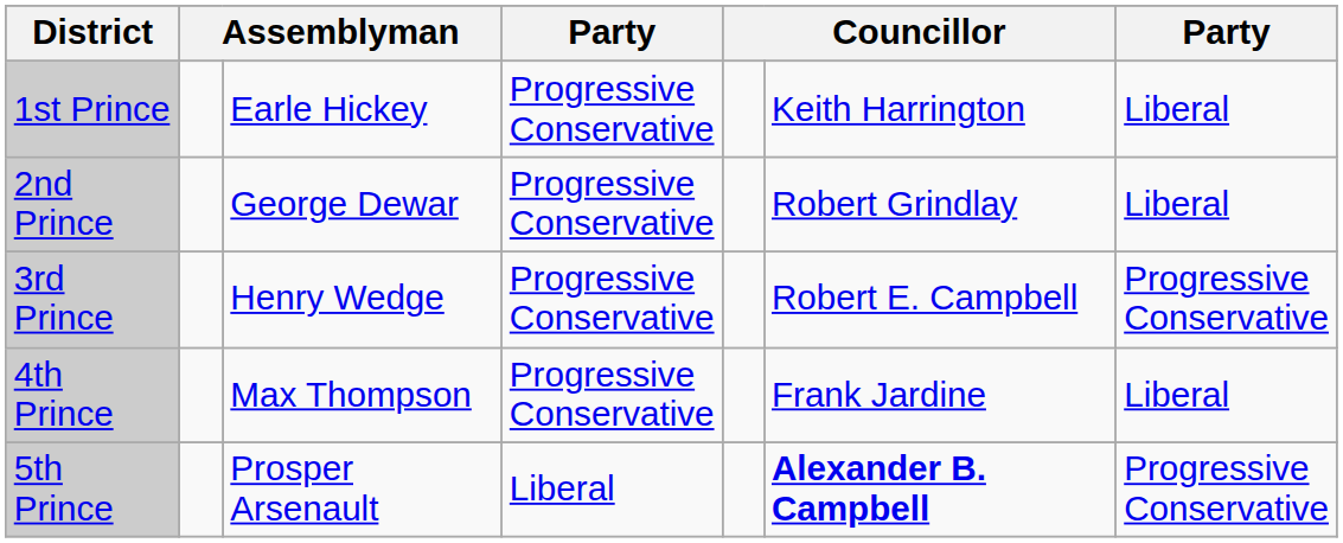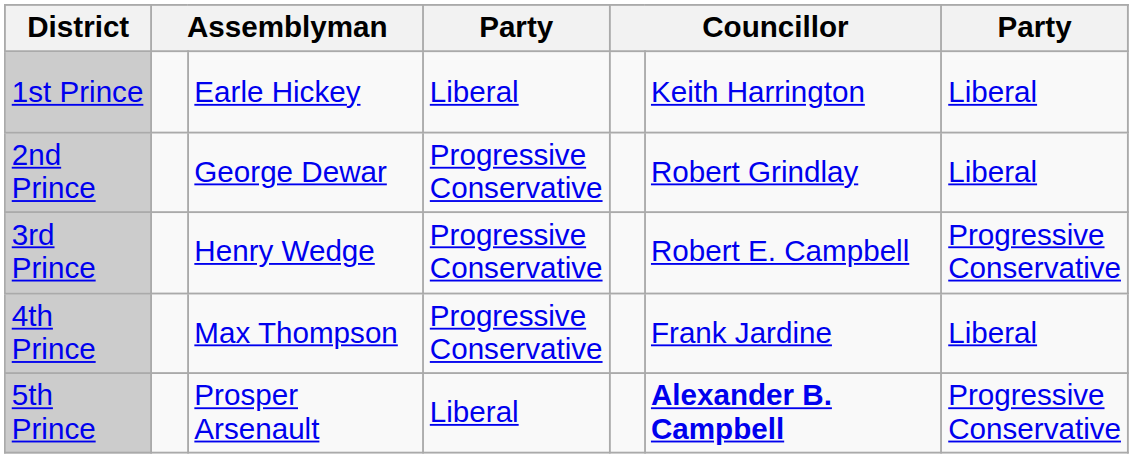 <table class="wikitable">
 <tr>
 <th>District</th>
 <th colspan="2">Assemblyman</th>
 <th>Party</th>
 <th colspan="2">Councillor</th>
 <th>Party</th>
 </tr>
 <tr>
 <td bgcolor="CCCCCC"><a href='#'>1st Prince</a></td>
 <td>   </td>
 <td><a href='#'>Earle Hickey</a></td>
-<td><a href='#'>Progressive <br> Conservative</a></td>
+<td><a href='#'>Liberal</a></td>
 <td>   </td>
 <td><a href='#'>Keith Harrington</a></td>
 <td><a href='#'>Liberal</a></td>
 </tr>
 <tr>
 <td bgcolor="CCCCCC"><a href='#'>2nd Prince</a></td>
 <td>   </td>
 <td><a href='#'>George Dewar</a></td>
 <td><a href='#'>Progressive <br> Conservative</a></td>
 <td>   </td>
 <td><a href='#'>Robert Grindlay</a></td>
 <td><a href='#'>Liberal</a></td>
 </tr>
 <tr>
 <td bgcolor="CCCCCC"><a href='#'>3rd Prince</a></td>
 <td>   </td>
 <td><a href='#'>Henry Wedge</a></td>
 <td><a href='#'>Progressive <br> Conservative</a></td>
 <td>   </td>
 <td><a href='#'>Robert E. Campbell</a></td>
 <td><a href='#'>Progressive <br> Conservative</a></td>
 </tr>
 <tr>
 <td bgcolor="CCCCCC"><a href='#'>4th Prince</a></td>
 <td>   </td>
 <td><a href='#'>Max Thompson</a></td>
 <td><a href='#'>Progressive <br> Conservative</a></td>
 <td>    <br></td>
 <td><a href='#'>Frank Jardine</a></td>
 <td><a href='#'>Liberal</a></td>
 </tr>
 <tr>
 <td bgcolor="CCCCCC"><a href='#'>5th Prince</a></td>
 <td>   </td>
 <td><a href='#'>Prosper Arsenault</a></td>
 <td><a href='#'>Liberal</a></td>
 <td>   </td>
 <td><strong><a href='#'>Alexander B. Campbell</a></strong></td>
 <td><a href='#'>Progressive <br> Conservative</a></td>
 </tr>
 </table>
